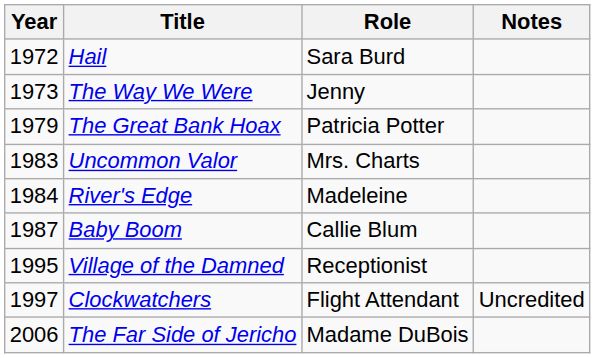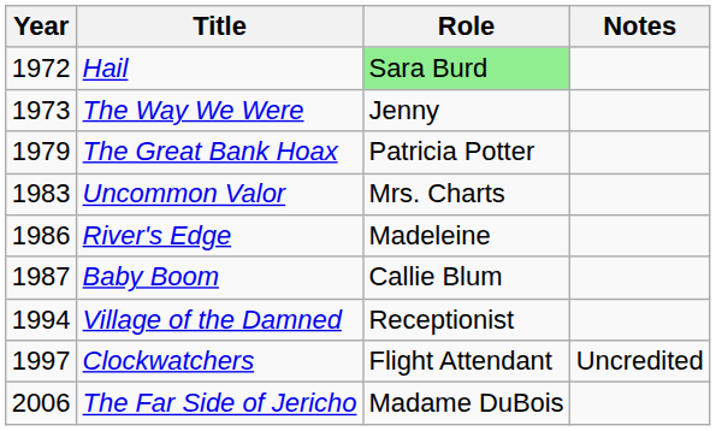 <table class="wikitable sortable">
 <tr>
 <th>Year</th>
 <th>Title</th>
 <th>Role</th>
 <th>Notes</th>
 </tr>
 <tr>
 <td>1972</td>
 <td><a href='#'><em>Hail</em></a></td>
-<td>Sara Burd</td>
+<td style="background: lightgreen;">Sara Burd</td>
 <td></td>
 </tr>
 <tr>
 <td>1973</td>
 <td><em><a href='#'>The Way We Were</a></em></td>
 <td>Jenny</td>
 <td></td>
 </tr>
 <tr>
 <td>1979</td>
 <td><em><a href='#'>The Great Bank Hoax</a></em></td>
 <td>Patricia Potter</td>
 <td></td>
 </tr>
 <tr>
 <td>1983</td>
 <td><em><a href='#'>Uncommon Valor</a></em></td>
 <td>Mrs. Charts</td>
 <td></td>
 </tr>
 <tr>
-<td>1984</td>
+<td>1986</td>
 <td><em><a href='#'>River's Edge</a></em></td>
 <td>Madeleine</td>
 <td></td>
 </tr>
 <tr>
 <td>1987</td>
 <td><a href='#'><em>Baby Boom</em></a></td>
 <td>Callie Blum</td>
 <td></td>
 </tr>
 <tr>
-<td>1995</td>
+<td>1994</td>
 <td><a href='#'><em>Village of the Damned</em></a></td>
 <td>Receptionist</td>
 <td></td>
 </tr>
 <tr>
 <td>1997</td>
 <td><em><a href='#'>Clockwatchers</a></em></td>
 <td>Flight Attendant</td>
 <td>Uncredited</td>
 </tr>
 <tr>
 <td>2006</td>
 <td><em><a href='#'>The Far Side of Jericho</a></em></td>
 <td>Madame DuBois</td>
 <td></td>
 </tr>
 </table>
